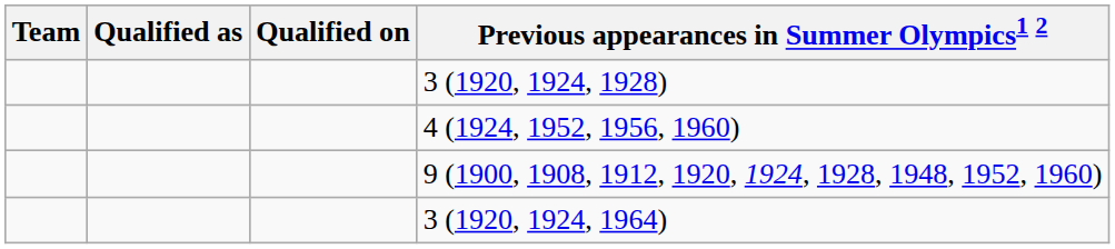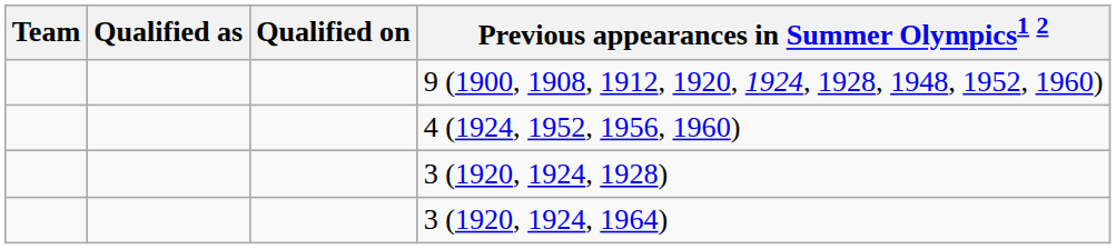 <table class="wikitable sortable">
 <tr>
 <th>Team</th>
 <th>Qualified as</th>
 <th>Qualified on</th>
 <th data-sort-type="number">Previous appearances in <a href='#'>Summer Olympics</a><sup><a href='#'>1</a></sup> <sup><a href='#'>2</a></sup></th>
 </tr>
 <tr>
 <td></td>
 <td></td>
 <td></td>
-<td>3 (<a href='#'>1920</a>, <a href='#'>1924</a>, <a href='#'>1928</a>)</td>
+<td>9 (<a href='#'>1900</a>, <a href='#'>1908</a>, <a href='#'>1912</a>, <a href='#'>1920</a>, <em><a href='#'>1924</a></em>, <a href='#'>1928</a>, <a href='#'>1948</a>, <a href='#'>1952</a>, <a href='#'>1960</a>)</td>
 </tr>
 <tr>
 <td></td>
 <td></td>
 <td></td>
 <td>4 (<a href='#'>1924</a>, <a href='#'>1952</a>, <a href='#'>1956</a>, <a href='#'>1960</a>)</td>
 </tr>
 <tr>
 <td></td>
 <td></td>
 <td></td>
-<td>9 (<a href='#'>1900</a>, <a href='#'>1908</a>, <a href='#'>1912</a>, <a href='#'>1920</a>, <em><a href='#'>1924</a></em>, <a href='#'>1928</a>, <a href='#'>1948</a>, <a href='#'>1952</a>, <a href='#'>1960</a>)</td>
+<td>3 (<a href='#'>1920</a>, <a href='#'>1924</a>, <a href='#'>1928</a>)</td>
 </tr>
 <tr>
 <td></td>
 <td></td>
 <td></td>
 <td>3 (<a href='#'>1920</a>, <a href='#'>1924</a>, <a href='#'>1964</a>)</td>
 </tr>
 </table>
